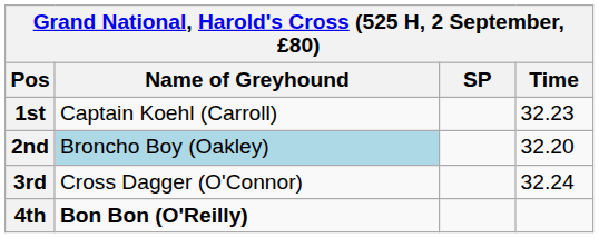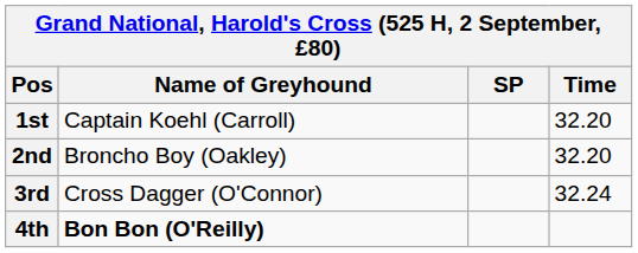 <table class="wikitable">
 <tr>
 <th colspan="6"><a href='#'>Grand National</a>, <a href='#'>Harold's Cross</a> (525 H, 2 September, £80)</th>
 </tr>
 <tr>
 <th width=30>Pos</th>
 <th width=280>Name of Greyhound</th>
 <th width=50>SP</th>
 <th width=50>Time</th>
 </tr>
 <tr>
 <th>1st</th>
 <td>Captain Koehl (Carroll)</td>
 <td></td>
-<td>32.23</td>
+<td>32.20</td>
 </tr>
 <tr>
 <th>2nd</th>
-<td style="background: lightblue;">Broncho Boy (Oakley)</td>
+<td>Broncho Boy (Oakley)</td>
 <td></td>
 <td>32.20</td>
 </tr>
 <tr>
 <th>3rd</th>
 <td>Cross Dagger (O'Connor)</td>
 <td></td>
 <td>32.24</td>
 </tr>
 <tr>
 <th>4th</th>
 <td><strong>Bon Bon (O'Reilly)</strong></td>
 <td></td>
 <td></td>
 </tr>
 </table>
